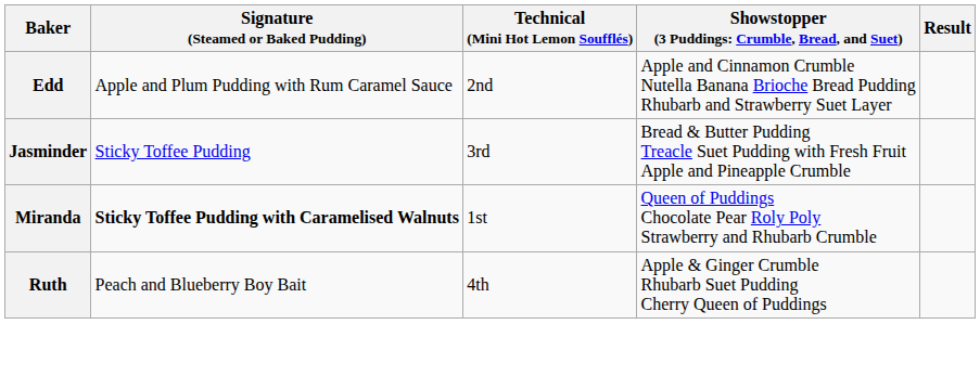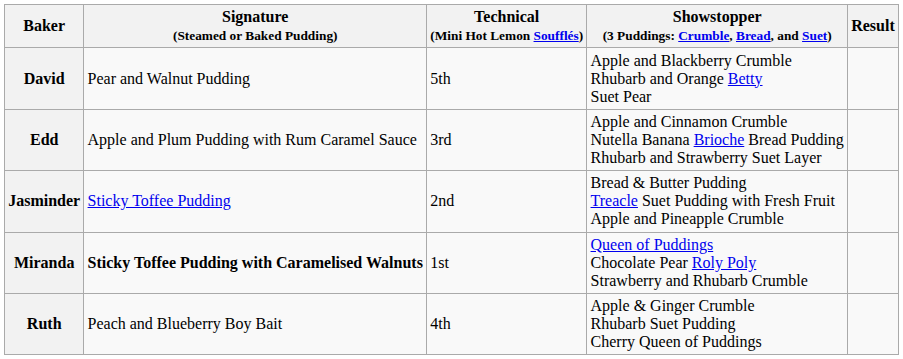 <table class="wikitable sortable col3center sticky-header">
 <tr>
 <th scope="col">Baker</th>
 <th scope="col" class="unsortable">Signature<br><small> (Steamed or Baked Pudding)</small></th>
 <th scope="col">Technical<br><small>(Mini Hot Lemon <a href='#'>Soufflés</a>)</small></th>
 <th scope="col" class="unsortable">Showstopper<br><small>(3 Puddings: <a href='#'>Crumble</a>, <a href='#'>Bread</a>, and <a href='#'>Suet</a>)</small></th>
 <th scope="col">Result</th>
 </tr>
 <tr>
+<th scope="row">David</th>
+<td>Pear and Walnut Pudding</td>
+<td>5th</td>
+<td>Apple and Blackberry Crumble<br>Rhubarb and Orange <a href='#'>Betty</a><br>Suet Pear</td>
+<td></td>
+</tr>
+<tr>
 <th scope="row">Edd</th>
 <td>Apple and Plum Pudding with Rum Caramel Sauce</td>
-<td>2nd</td>
+<td>3rd</td>
 <td>Apple and Cinnamon Crumble<br>Nutella Banana <a href='#'>Brioche</a> Bread Pudding<br>Rhubarb and Strawberry Suet Layer</td>
 <td></td>
 </tr>
 <tr>
 <th scope="row">Jasminder</th>
 <td><a href='#'>Sticky Toffee Pudding</a></td>
-<td>3rd</td>
+<td>2nd</td>
 <td>Bread & Butter Pudding<br><a href='#'>Treacle</a> Suet Pudding with Fresh Fruit<br>Apple and Pineapple Crumble</td>
 <td></td>
 </tr>
 <tr>
 <th scope="row">Miranda</th>
 <td><strong>Sticky Toffee Pudding with Caramelised Walnuts</strong></td>
 <td>1st</td>
 <td><a href='#'>Queen of Puddings</a><br>Chocolate Pear <a href='#'>Roly Poly</a><br>Strawberry and Rhubarb Crumble</td>
 <td></td>
 </tr>
 <tr>
 <th scope="row">Ruth</th>
 <td>Peach and Blueberry Boy Bait</td>
 <td>4th</td>
 <td>Apple & Ginger Crumble<br>Rhubarb Suet Pudding<br>Cherry Queen of Puddings</td>
 <td></td>
 </tr>
 </table>
